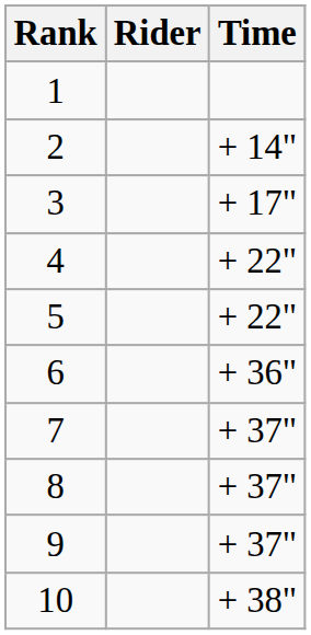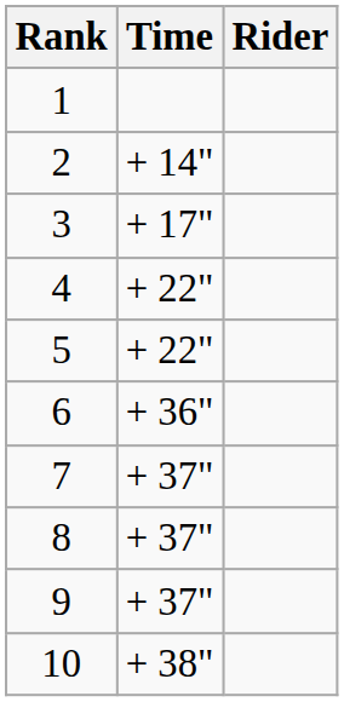 <table class="wikitable">
 <tr>
 <th scope="col">Rank</th>
+<th scope="col">Time</th>
 <th scope="col">Rider</th>
-<th scope="col">Time</th>
 </tr>
 <tr>
 <td style="text-align:center;">1</td>
+<td style="text-align:right;"></td>
 <td></td>
-<td style="text-align:right;"></td>
 </tr>
 <tr>
 <td style="text-align:center;">2</td>
+<td style="text-align:right;">+ 14"</td>
 <td></td>
-<td style="text-align:right;">+ 14"</td>
 </tr>
 <tr>
 <td style="text-align:center;">3</td>
+<td style="text-align:right;">+ 17"</td>
 <td></td>
-<td style="text-align:right;">+ 17"</td>
 </tr>
 <tr>
 <td style="text-align:center;">4</td>
+<td style="text-align:right;">+ 22"</td>
 <td></td>
-<td style="text-align:right;">+ 22"</td>
 </tr>
 <tr>
 <td style="text-align:center;">5</td>
+<td style="text-align:right;">+ 22"</td>
 <td></td>
-<td style="text-align:right;">+ 22"</td>
 </tr>
 <tr>
 <td style="text-align:center;">6</td>
+<td style="text-align:right;">+ 36"</td>
 <td></td>
-<td style="text-align:right;">+ 36"</td>
 </tr>
 <tr>
 <td style="text-align:center;">7</td>
+<td style="text-align:right;">+ 37"</td>
 <td></td>
-<td style="text-align:right;">+ 37"</td>
 </tr>
 <tr>
 <td style="text-align:center;">8</td>
+<td style="text-align:right;">+ 37"</td>
 <td></td>
-<td style="text-align:right;">+ 37"</td>
 </tr>
 <tr>
 <td style="text-align:center;">9</td>
+<td style="text-align:right;">+ 37"</td>
 <td></td>
-<td style="text-align:right;">+ 37"</td>
 </tr>
 <tr>
 <td style="text-align:center;">10</td>
+<td style="text-align:right;">+ 38"</td>
 <td></td>
-<td style="text-align:right;">+ 38"</td>
 </tr>
 </table>
